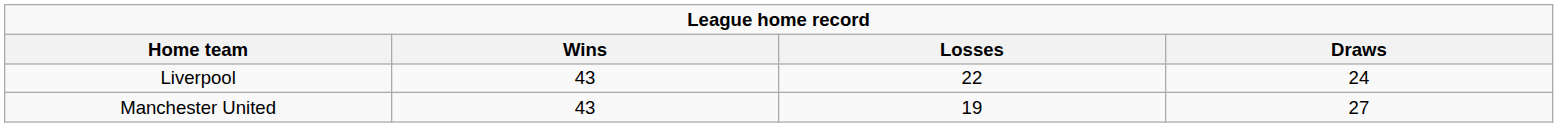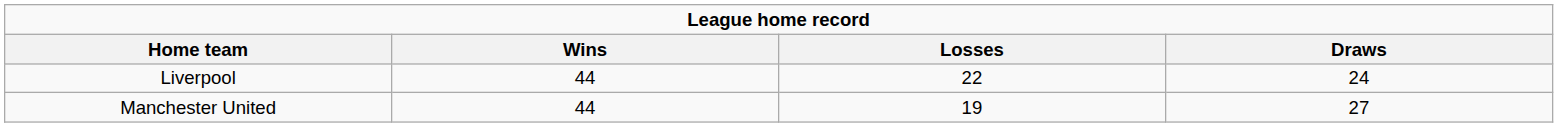 <table class="wikitable" style="font-size:90%;width:95%;text-align:center">
 <tr>
 <td colspan="4"><strong>League home record</strong></td>
 </tr>
 <tr>
 <th width=25%>Home team</th>
 <th width=25%>Wins</th>
 <th width=25%>Losses</th>
 <th width=25%>Draws</th>
 </tr>
 <tr>
 <td>Liverpool</td>
-<td>43</td>
+<td>44</td>
 <td>22</td>
 <td>24</td>
 </tr>
 <tr>
 <td>Manchester United</td>
-<td>43</td>
+<td>44</td>
 <td>19</td>
 <td>27</td>
 </tr>
 </table>
